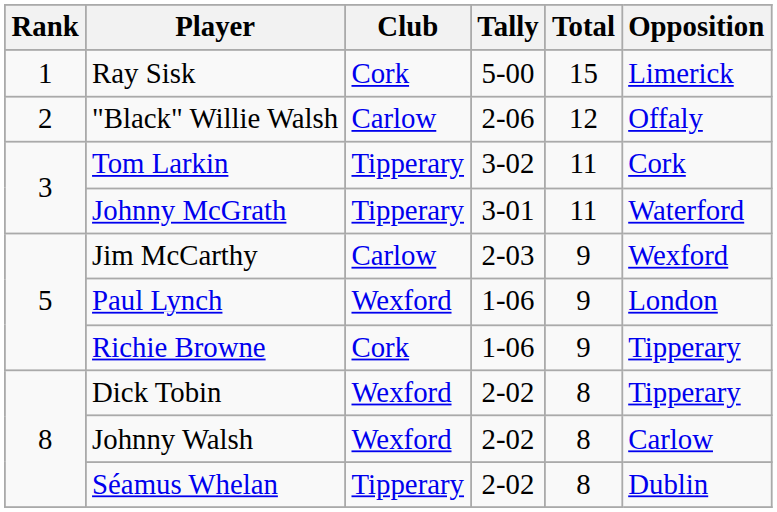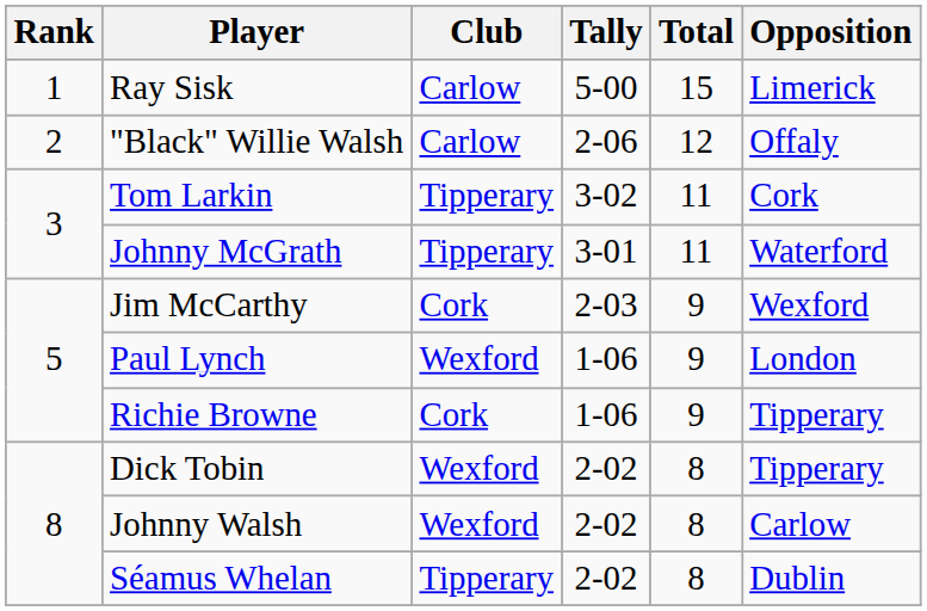 <table class="wikitable">
 <tr>
 <th>Rank</th>
 <th>Player</th>
 <th>Club</th>
 <th>Tally</th>
 <th>Total</th>
 <th>Opposition</th>
 </tr>
 <tr>
 <td rowspan="1" style="text-align:center;">1</td>
 <td>Ray Sisk</td>
-<td><a href='#'>Cork</a></td>
+<td><a href='#'>Carlow</a></td>
 <td align=center>5-00</td>
 <td align=center>15</td>
 <td><a href='#'>Limerick</a></td>
 </tr>
 <tr>
 <td rowspan="1" style="text-align:center;">2</td>
 <td>"Black" Willie Walsh</td>
 <td><a href='#'>Carlow</a></td>
 <td align=center>2-06</td>
 <td align=center>12</td>
 <td><a href='#'>Offaly</a></td>
 </tr>
 <tr>
 <td rowspan="2" style="text-align:center;">3</td>
 <td><a href='#'>Tom Larkin</a></td>
 <td><a href='#'>Tipperary</a></td>
 <td align=center>3-02</td>
 <td align=center>11</td>
 <td><a href='#'>Cork</a></td>
 </tr>
 <tr>
 <td><a href='#'>Johnny McGrath</a></td>
 <td><a href='#'>Tipperary</a></td>
 <td align=center>3-01</td>
 <td align=center>11</td>
 <td><a href='#'>Waterford</a></td>
 </tr>
 <tr>
 <td rowspan="3" style="text-align:center;">5</td>
 <td>Jim McCarthy</td>
-<td><a href='#'>Carlow</a></td>
+<td><a href='#'>Cork</a></td>
 <td align=center>2-03</td>
 <td align=center>9</td>
 <td><a href='#'>Wexford</a></td>
 </tr>
 <tr>
 <td><a href='#'>Paul Lynch</a></td>
 <td><a href='#'>Wexford</a></td>
 <td align=center>1-06</td>
 <td align=center>9</td>
 <td><a href='#'>London</a></td>
 </tr>
 <tr>
 <td><a href='#'>Richie Browne</a></td>
 <td><a href='#'>Cork</a></td>
 <td align=center>1-06</td>
 <td align=center>9</td>
 <td><a href='#'>Tipperary</a></td>
 </tr>
 <tr>
 <td rowspan="3" style="text-align:center;">8</td>
 <td>Dick Tobin</td>
 <td><a href='#'>Wexford</a></td>
 <td align=center>2-02</td>
 <td align=center>8</td>
 <td><a href='#'>Tipperary</a></td>
 </tr>
 <tr>
 <td>Johnny Walsh</td>
 <td><a href='#'>Wexford</a></td>
 <td align=center>2-02</td>
 <td align=center>8</td>
 <td><a href='#'>Carlow</a></td>
 </tr>
 <tr>
 <td><a href='#'>Séamus Whelan</a></td>
 <td><a href='#'>Tipperary</a></td>
 <td align=center>2-02</td>
 <td align=center>8</td>
 <td><a href='#'>Dublin</a></td>
 </tr>
 </table>
